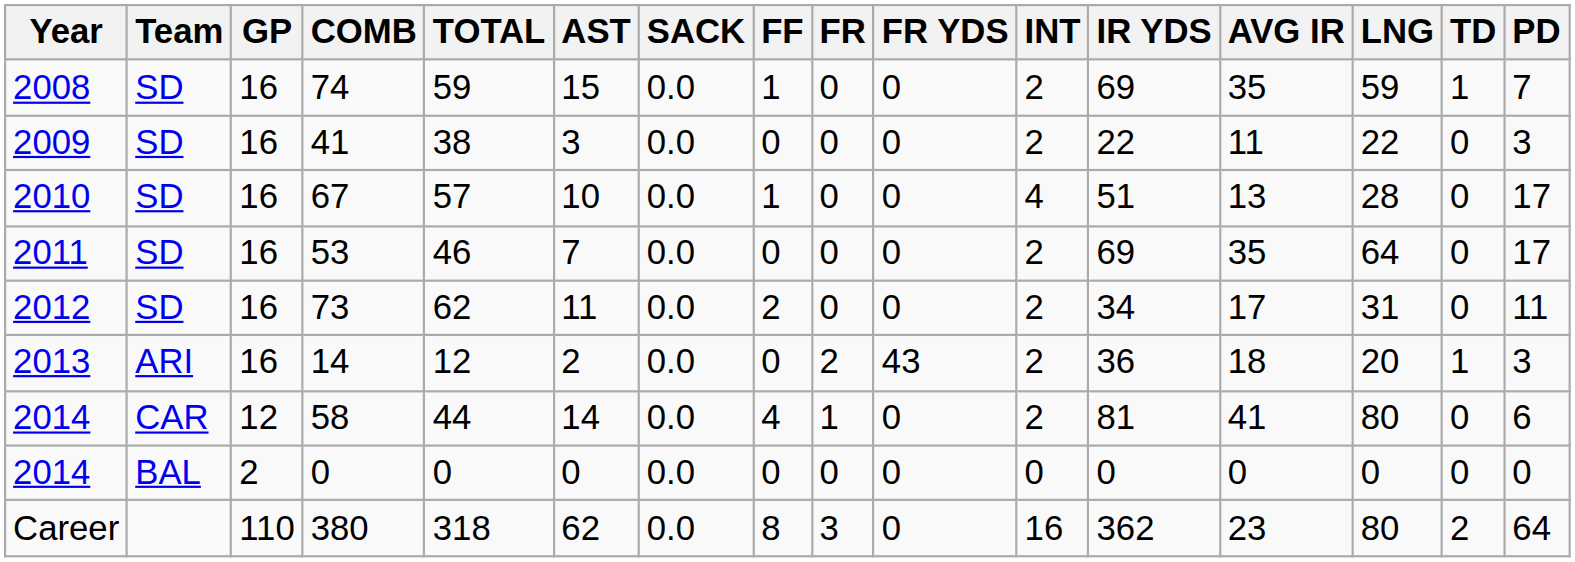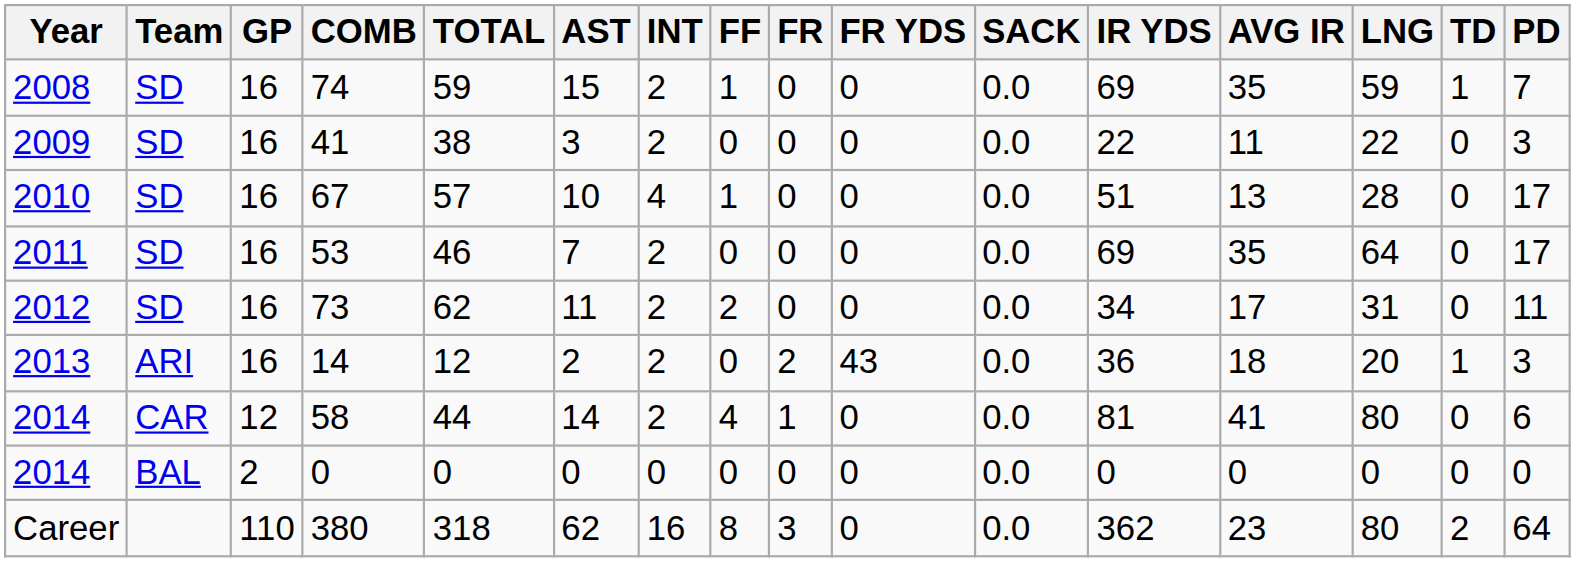 <table class="wikitable">
 <tr>
 <th>Year</th>
 <th>Team</th>
 <th>GP</th>
 <th>COMB</th>
 <th>TOTAL</th>
 <th>AST</th>
-<th>SACK</th>
+<th>INT</th>
 <th>FF</th>
 <th>FR</th>
 <th>FR YDS</th>
-<th>INT</th>
+<th>SACK</th>
 <th>IR YDS</th>
 <th>AVG IR</th>
 <th>LNG</th>
 <th>TD</th>
 <th>PD</th>
 </tr>
 <tr>
 <td><a href='#'>2008</a></td>
 <td><a href='#'>SD</a></td>
 <td>16</td>
 <td>74</td>
 <td>59</td>
 <td>15</td>
-<td>0.0</td>
+<td>2</td>
 <td>1</td>
 <td>0</td>
 <td>0</td>
-<td>2</td>
+<td>0.0</td>
 <td>69</td>
 <td>35</td>
 <td>59</td>
 <td>1</td>
 <td>7</td>
 </tr>
 <tr>
 <td><a href='#'>2009</a></td>
 <td><a href='#'>SD</a></td>
 <td>16</td>
 <td>41</td>
 <td>38</td>
 <td>3</td>
-<td>0.0</td>
+<td>2</td>
 <td>0</td>
 <td>0</td>
 <td>0</td>
-<td>2</td>
+<td>0.0</td>
 <td>22</td>
 <td>11</td>
 <td>22</td>
 <td>0</td>
 <td>3</td>
 </tr>
 <tr>
 <td><a href='#'>2010</a></td>
 <td><a href='#'>SD</a></td>
 <td>16</td>
 <td>67</td>
 <td>57</td>
 <td>10</td>
-<td>0.0</td>
+<td>4</td>
 <td>1</td>
 <td>0</td>
 <td>0</td>
-<td>4</td>
+<td>0.0</td>
 <td>51</td>
 <td>13</td>
 <td>28</td>
 <td>0</td>
 <td>17</td>
 </tr>
 <tr>
 <td><a href='#'>2011</a></td>
 <td><a href='#'>SD</a></td>
 <td>16</td>
 <td>53</td>
 <td>46</td>
 <td>7</td>
-<td>0.0</td>
+<td>2</td>
 <td>0</td>
 <td>0</td>
 <td>0</td>
-<td>2</td>
+<td>0.0</td>
 <td>69</td>
 <td>35</td>
 <td>64</td>
 <td>0</td>
 <td>17</td>
 </tr>
 <tr>
 <td><a href='#'>2012</a></td>
 <td><a href='#'>SD</a></td>
 <td>16</td>
 <td>73</td>
 <td>62</td>
 <td>11</td>
-<td>0.0</td>
+<td>2</td>
 <td>2</td>
 <td>0</td>
 <td>0</td>
-<td>2</td>
+<td>0.0</td>
 <td>34</td>
 <td>17</td>
 <td>31</td>
 <td>0</td>
 <td>11</td>
 </tr>
 <tr>
 <td><a href='#'>2013</a></td>
 <td><a href='#'>ARI</a></td>
 <td>16</td>
 <td>14</td>
 <td>12</td>
 <td>2</td>
-<td>0.0</td>
+<td>2</td>
 <td>0</td>
 <td>2</td>
 <td>43</td>
-<td>2</td>
+<td>0.0</td>
 <td>36</td>
 <td>18</td>
 <td>20</td>
 <td>1</td>
 <td>3</td>
 </tr>
 <tr>
 <td><a href='#'>2014</a></td>
 <td><a href='#'>CAR</a></td>
 <td>12</td>
 <td>58</td>
 <td>44</td>
 <td>14</td>
-<td>0.0</td>
+<td>2</td>
 <td>4</td>
 <td>1</td>
 <td>0</td>
-<td>2</td>
+<td>0.0</td>
 <td>81</td>
 <td>41</td>
 <td>80</td>
 <td>0</td>
 <td>6</td>
 </tr>
 <tr>
 <td><a href='#'>2014</a></td>
 <td><a href='#'>BAL</a></td>
 <td>2</td>
 <td>0</td>
 <td>0</td>
 <td>0</td>
-<td>0.0</td>
 <td>0</td>
 <td>0</td>
 <td>0</td>
 <td>0</td>
+<td>0.0</td>
 <td>0</td>
 <td>0</td>
 <td>0</td>
 <td>0</td>
 <td>0</td>
 </tr>
 <tr>
 <td>Career</td>
 <td></td>
 <td>110</td>
 <td>380</td>
 <td>318</td>
 <td>62</td>
-<td>0.0</td>
+<td>16</td>
 <td>8</td>
 <td>3</td>
 <td>0</td>
-<td>16</td>
+<td>0.0</td>
 <td>362</td>
 <td>23</td>
 <td>80</td>
 <td>2</td>
 <td>64</td>
 </tr>
 </table>
